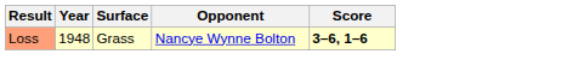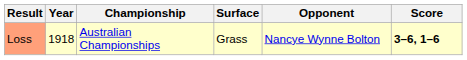 <table class='sortable wikitable'>
 <tr>
 <th style="width:40px">Result</th>
 <th style="width:30px">Year</th>
+<th style="width:180px">Championship</th>
 <th style="width:50px">Surface</th>
 <th style="width:170px">Opponent</th>
 <th style="width:90px" class="unsortable">Score</th>
 </tr>
 <tr style="background:#ffc;">
 <td style="background:#ffa07a;">Loss</td>
-<td>1948</td>
+<td>1918</td>
+<td><a href='#'>Australian Championships</a></td>
 <td>Grass</td>
 <td> <a href='#'>Nancye Wynne Bolton</a></td>
 <td><strong>3–6, 1–6</strong></td>
 </tr>
 </table>
